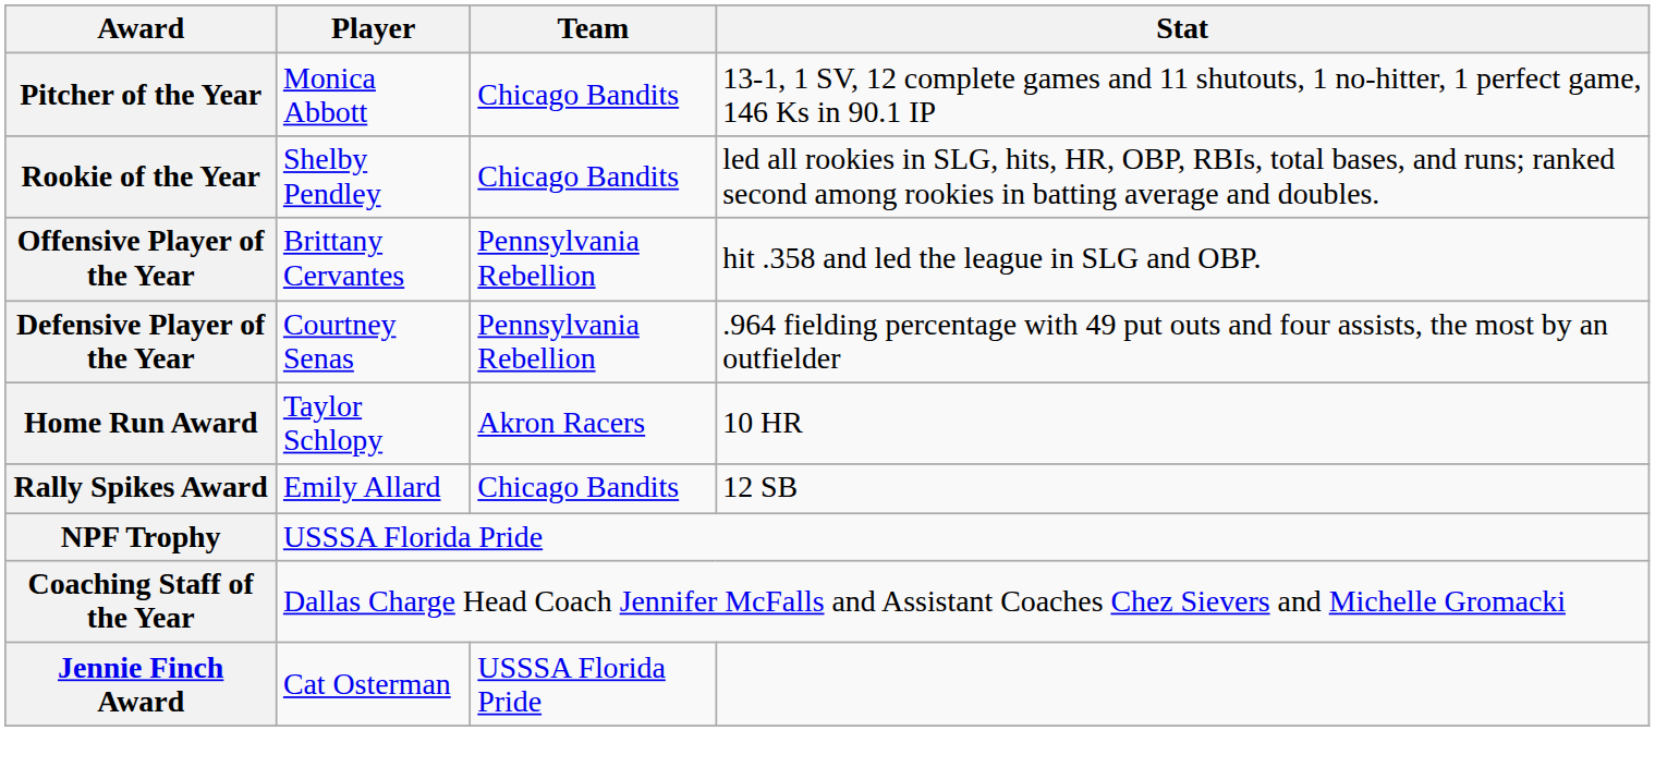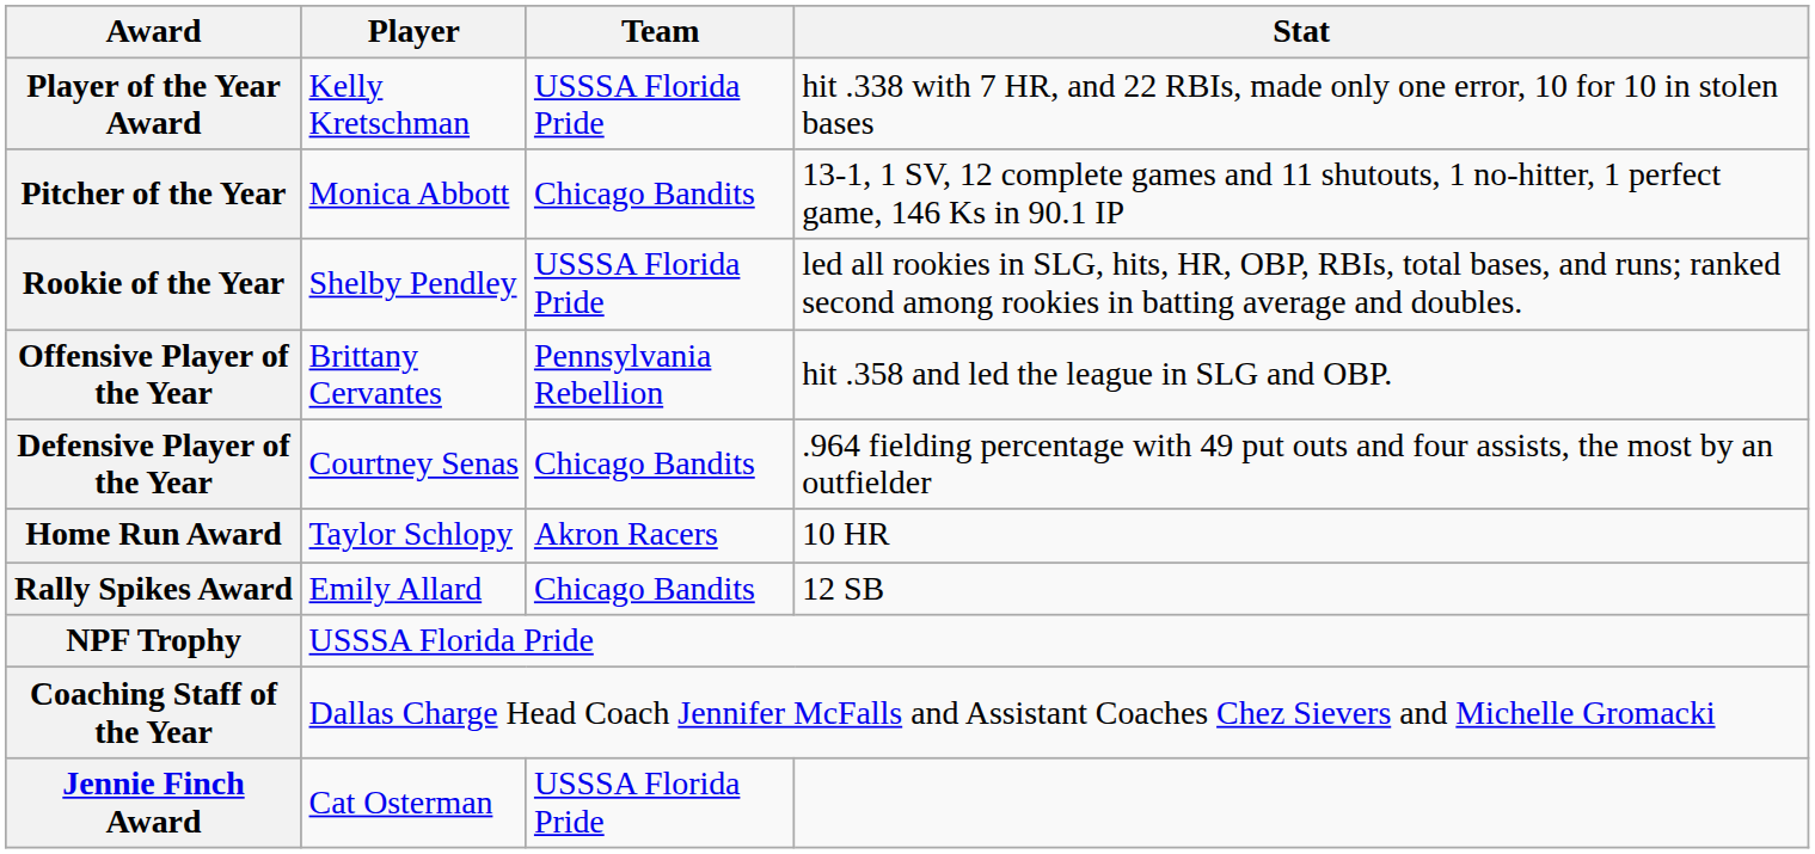 <table class="wikitable">
 <tr>
 <th>Award</th>
 <th>Player</th>
 <th>Team</th>
 <th>Stat</th>
+</tr>
+<tr>
+<th>Player of the Year Award</th>
+<td><a href='#'>Kelly Kretschman</a></td>
+<td><a href='#'>USSSA Florida Pride</a></td>
+<td>hit .338 with 7 HR, and 22 RBIs, made only one error, 10 for 10 in stolen bases</td>
 </tr>
 <tr>
 <th>Pitcher of the Year</th>
 <td><a href='#'>Monica Abbott</a></td>
 <td><a href='#'>Chicago Bandits</a></td>
 <td>13-1, 1 SV, 12 complete games and 11 shutouts, 1 no-hitter, 1 perfect game, 146 Ks in 90.1 IP</td>
 </tr>
 <tr>
 <th>Rookie of the Year</th>
 <td><a href='#'>Shelby Pendley</a></td>
-<td><a href='#'>Chicago Bandits</a></td>
+<td><a href='#'>USSSA Florida Pride</a></td>
 <td>led all rookies in SLG, hits, HR, OBP, RBIs, total bases, and runs; ranked second among rookies in batting average and doubles.</td>
 </tr>
 <tr>
 <th>Offensive Player of the Year</th>
 <td><a href='#'>Brittany Cervantes</a></td>
 <td><a href='#'>Pennsylvania Rebellion</a></td>
 <td>hit .358 and led the league in SLG and OBP.</td>
 </tr>
 <tr>
 <th>Defensive Player of the Year</th>
 <td><a href='#'>Courtney Senas</a></td>
-<td><a href='#'>Pennsylvania Rebellion</a></td>
+<td><a href='#'>Chicago Bandits</a></td>
 <td>.964 fielding percentage with 49 put outs and four assists, the most by an outfielder</td>
 </tr>
 <tr>
 <th>Home Run Award</th>
 <td><a href='#'>Taylor Schlopy</a></td>
 <td><a href='#'>Akron Racers</a></td>
 <td>10 HR</td>
 </tr>
 <tr>
 <th>Rally Spikes Award</th>
 <td><a href='#'>Emily Allard</a></td>
 <td><a href='#'>Chicago Bandits</a></td>
 <td>12 SB</td>
 </tr>
 <tr>
 <th>NPF Trophy</th>
 <td colspan=3><a href='#'>USSSA Florida Pride</a></td>
 </tr>
 <tr>
 <th>Coaching Staff of the Year</th>
 <td colspan=3><a href='#'>Dallas Charge</a>  Head Coach <a href='#'>Jennifer McFalls</a> and Assistant Coaches <a href='#'>Chez Sievers</a> and <a href='#'>Michelle Gromacki</a></td>
 </tr>
 <tr>
 <th><a href='#'>Jennie Finch</a> Award </th>
 <td><a href='#'>Cat Osterman</a></td>
 <td><a href='#'>USSSA Florida Pride</a></td>
 <td></td>
 </tr>
 </table>
